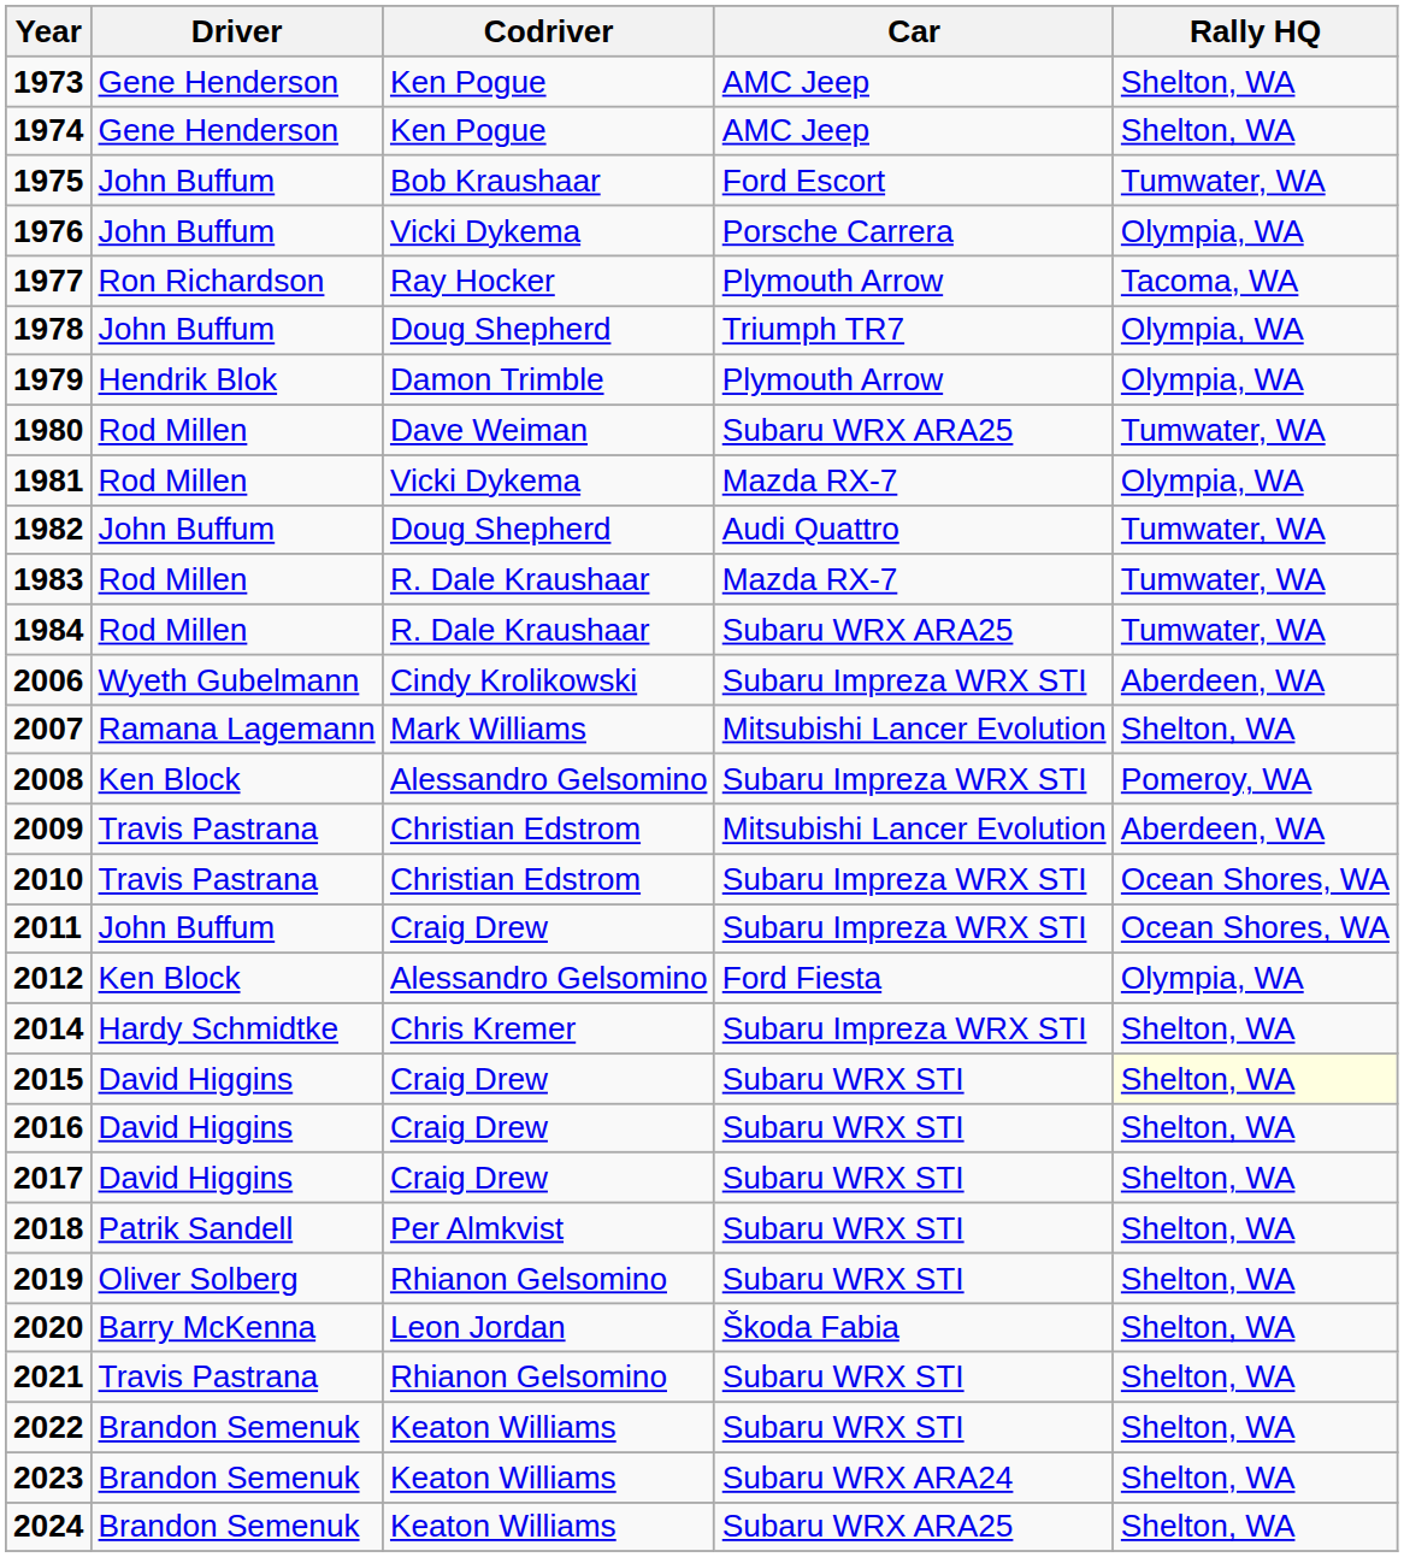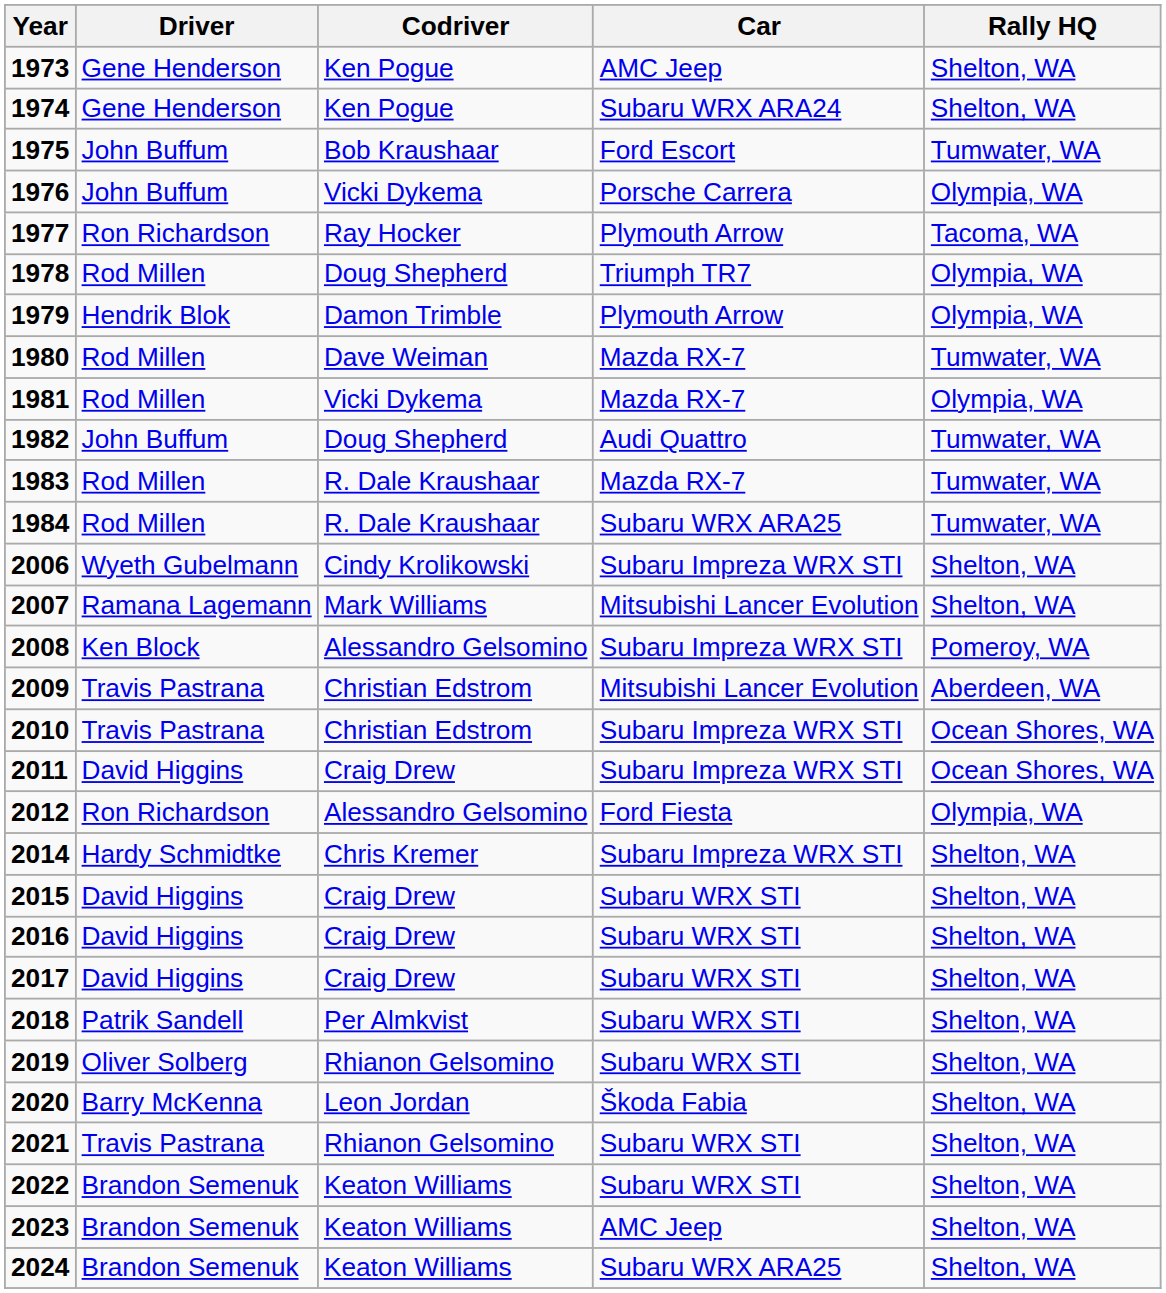 <table class="wikitable" style="font-size:90%;">
 <tr>
 <th>Year</th>
 <th>Driver</th>
 <th>Codriver</th>
 <th>Car</th>
 <th>Rally HQ</th>
 </tr>
 <tr>
 <td><strong>1973</strong></td>
 <td> <a href='#'>Gene Henderson</a></td>
 <td> <a href='#'>Ken Pogue</a></td>
 <td><a href='#'>AMC Jeep</a></td>
 <td><a href='#'>Shelton, WA</a></td>
 </tr>
 <tr>
 <td><strong>1974</strong></td>
 <td> <a href='#'>Gene Henderson</a></td>
 <td> <a href='#'>Ken Pogue</a></td>
-<td><a href='#'>AMC Jeep</a></td>
+<td><a href='#'> Subaru WRX ARA24</a></td>
 <td><a href='#'>Shelton, WA</a></td>
 </tr>
 <tr>
 <td><strong>1975</strong></td>
 <td> <a href='#'>John Buffum</a></td>
 <td> <a href='#'>Bob Kraushaar</a></td>
 <td><a href='#'>Ford Escort</a></td>
 <td><a href='#'>Tumwater, WA</a></td>
 </tr>
 <tr>
 <td><strong>1976</strong></td>
 <td> <a href='#'>John Buffum</a></td>
 <td> <a href='#'>Vicki Dykema</a></td>
 <td><a href='#'>Porsche Carrera</a></td>
 <td><a href='#'>Olympia, WA</a></td>
 </tr>
 <tr>
 <td><strong>1977</strong></td>
 <td> <a href='#'>Ron Richardson</a></td>
 <td> <a href='#'>Ray Hocker</a></td>
 <td><a href='#'>Plymouth Arrow</a></td>
 <td><a href='#'>Tacoma, WA</a></td>
 </tr>
 <tr>
 <td><strong>1978</strong></td>
-<td> <a href='#'>John Buffum</a></td>
+<td> <a href='#'>Rod Millen</a></td>
 <td> <a href='#'>Doug Shepherd</a></td>
 <td><a href='#'>Triumph TR7</a></td>
 <td><a href='#'>Olympia, WA</a></td>
 </tr>
 <tr>
 <td><strong>1979</strong></td>
 <td> <a href='#'>Hendrik Blok</a></td>
 <td> <a href='#'>Damon Trimble</a></td>
 <td><a href='#'>Plymouth Arrow</a></td>
 <td><a href='#'>Olympia, WA</a></td>
 </tr>
 <tr>
 <td><strong>1980</strong></td>
 <td> <a href='#'>Rod Millen</a></td>
 <td> <a href='#'>Dave Weiman</a></td>
-<td><a href='#'> Subaru WRX ARA25</a></td>
+<td><a href='#'>Mazda RX-7</a></td>
 <td><a href='#'>Tumwater, WA</a></td>
 </tr>
 <tr>
 <td><strong>1981</strong></td>
 <td> <a href='#'>Rod Millen</a></td>
 <td> <a href='#'>Vicki Dykema</a></td>
 <td><a href='#'>Mazda RX-7</a></td>
 <td><a href='#'>Olympia, WA</a></td>
 </tr>
 <tr>
 <td><strong>1982</strong></td>
 <td> <a href='#'>John Buffum</a></td>
 <td> <a href='#'>Doug Shepherd</a></td>
 <td><a href='#'>Audi Quattro</a></td>
 <td><a href='#'>Tumwater, WA</a></td>
 </tr>
 <tr>
 <td><strong>1983</strong></td>
 <td> <a href='#'>Rod Millen</a></td>
 <td> <a href='#'>R. Dale Kraushaar</a></td>
 <td><a href='#'>Mazda RX-7</a></td>
 <td><a href='#'>Tumwater, WA</a></td>
 </tr>
 <tr>
 <td><strong>1984</strong></td>
 <td> <a href='#'>Rod Millen</a></td>
 <td> <a href='#'>R. Dale Kraushaar</a></td>
 <td><a href='#'> Subaru WRX ARA25</a></td>
 <td><a href='#'>Tumwater, WA</a></td>
 </tr>
 <tr>
 <td><strong>2006</strong></td>
 <td> <a href='#'>Wyeth Gubelmann</a></td>
 <td> <a href='#'>Cindy Krolikowski</a></td>
 <td><a href='#'>Subaru Impreza WRX STI</a></td>
-<td><a href='#'>Aberdeen, WA</a></td>
+<td><a href='#'>Shelton, WA</a></td>
 </tr>
 <tr>
 <td><strong>2007</strong></td>
 <td> <a href='#'>Ramana Lagemann</a></td>
 <td> <a href='#'>Mark Williams</a></td>
 <td><a href='#'>Mitsubishi Lancer Evolution</a></td>
 <td><a href='#'>Shelton, WA</a></td>
 </tr>
 <tr>
 <td><strong>2008</strong></td>
 <td> <a href='#'>Ken Block</a></td>
 <td> <a href='#'>Alessandro Gelsomino</a></td>
 <td><a href='#'>Subaru Impreza WRX STI</a></td>
 <td><a href='#'>Pomeroy, WA</a></td>
 </tr>
 <tr>
 <td><strong>2009</strong></td>
 <td> <a href='#'>Travis Pastrana</a></td>
 <td> <a href='#'>Christian Edstrom</a></td>
 <td><a href='#'>Mitsubishi Lancer Evolution</a></td>
 <td><a href='#'>Aberdeen, WA</a></td>
 </tr>
 <tr>
 <td><strong>2010</strong></td>
 <td> <a href='#'>Travis Pastrana</a></td>
 <td> <a href='#'>Christian Edstrom</a></td>
 <td><a href='#'>Subaru Impreza WRX STI</a></td>
 <td><a href='#'>Ocean Shores, WA</a></td>
 </tr>
 <tr>
 <td><strong>2011</strong></td>
-<td> <a href='#'>John Buffum</a></td>
+<td> <a href='#'>David Higgins</a></td>
 <td> <a href='#'>Craig Drew</a></td>
 <td><a href='#'>Subaru Impreza WRX STI</a></td>
 <td><a href='#'>Ocean Shores, WA</a></td>
 </tr>
 <tr>
 <td><strong>2012</strong></td>
-<td> <a href='#'>Ken Block</a></td>
+<td> <a href='#'>Ron Richardson</a></td>
 <td> <a href='#'>Alessandro Gelsomino</a></td>
 <td><a href='#'>Ford Fiesta</a></td>
 <td><a href='#'>Olympia, WA</a></td>
 </tr>
 <tr>
 <td><strong>2014</strong></td>
 <td> <a href='#'>Hardy Schmidtke</a></td>
 <td> <a href='#'>Chris Kremer</a></td>
 <td><a href='#'>Subaru Impreza WRX STI</a></td>
 <td><a href='#'>Shelton, WA</a></td>
 </tr>
 <tr>
 <td><strong>2015</strong></td>
 <td> <a href='#'>David Higgins</a></td>
 <td> <a href='#'>Craig Drew</a></td>
 <td><a href='#'>Subaru WRX STI</a></td>
-<td style="background: lightyellow;"><a href='#'>Shelton, WA</a></td>
+<td><a href='#'>Shelton, WA</a></td>
 </tr>
 <tr>
 <td><strong>2016</strong></td>
 <td> <a href='#'>David Higgins</a></td>
 <td> <a href='#'>Craig Drew</a></td>
 <td><a href='#'>Subaru WRX STI</a></td>
 <td><a href='#'>Shelton, WA</a></td>
 </tr>
 <tr>
 <td><strong>2017</strong></td>
 <td> <a href='#'>David Higgins</a></td>
 <td> <a href='#'>Craig Drew</a></td>
 <td><a href='#'>Subaru WRX STI</a></td>
 <td><a href='#'>Shelton, WA</a></td>
 </tr>
 <tr>
 <td><strong>2018</strong></td>
 <td> <a href='#'>Patrik Sandell</a></td>
 <td> <a href='#'>Per Almkvist</a></td>
 <td><a href='#'>Subaru WRX STI</a></td>
 <td><a href='#'>Shelton, WA</a></td>
 </tr>
 <tr>
 <td><strong>2019</strong></td>
 <td> <a href='#'>Oliver Solberg</a></td>
 <td> <a href='#'>Rhianon Gelsomino</a></td>
 <td><a href='#'>Subaru WRX STI</a></td>
 <td><a href='#'>Shelton, WA</a></td>
 </tr>
 <tr>
 <td><strong>2020</strong></td>
 <td> <a href='#'>Barry McKenna</a></td>
 <td> <a href='#'>Leon Jordan</a></td>
 <td><a href='#'>Škoda Fabia</a></td>
 <td><a href='#'>Shelton, WA</a></td>
 </tr>
 <tr>
 <td><strong>2021</strong></td>
 <td> <a href='#'>Travis Pastrana</a></td>
 <td> <a href='#'>Rhianon Gelsomino</a></td>
 <td><a href='#'>Subaru WRX STI</a></td>
 <td><a href='#'>Shelton, WA</a></td>
 </tr>
 <tr>
 <td><strong>2022</strong></td>
 <td> <a href='#'>Brandon Semenuk</a></td>
 <td> <a href='#'>Keaton Williams</a></td>
 <td><a href='#'>Subaru WRX STI</a></td>
 <td><a href='#'>Shelton, WA</a></td>
 </tr>
 <tr>
 <td><strong>2023</strong></td>
 <td> <a href='#'>Brandon Semenuk</a></td>
 <td> <a href='#'>Keaton Williams</a></td>
-<td><a href='#'> Subaru WRX ARA24</a></td>
+<td><a href='#'>AMC Jeep</a></td>
 <td><a href='#'>Shelton, WA</a></td>
 </tr>
 <tr>
 <td><strong>2024</strong></td>
 <td> <a href='#'>Brandon Semenuk</a></td>
 <td> <a href='#'>Keaton Williams</a></td>
 <td><a href='#'> Subaru WRX ARA25</a></td>
 <td><a href='#'>Shelton, WA</a></td>
 </tr>
 </table>
